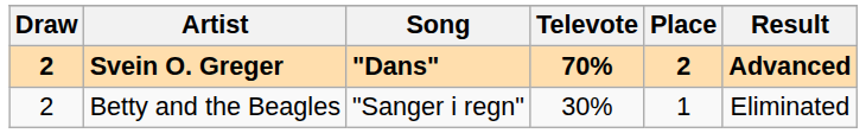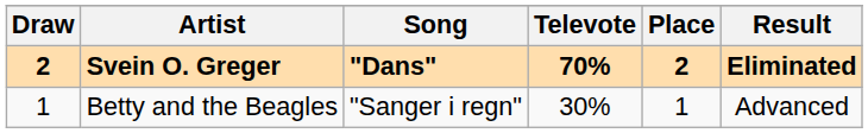 <table class="sortable wikitable" style="margin: 1em auto 1em auto; text-align:center">
 <tr>
 </tr>
 <tr>
 <th>Draw</th>
 <th>Artist</th>
 <th>Song</th>
 <th>Televote</th>
 <th>Place</th>
 <th>Result</th>
 </tr>
 <tr style="font-weight:bold; background:navajowhite;">
 <td>2</td>
 <td align="left">Svein O. Greger</td>
 <td align="left">"Dans"</td>
 <td>70%</td>
 <td>2</td>
-<td>Advanced</td>
+<td>Eliminated</td>
 </tr>
 <tr>
-<td>2</td>
+<td>1</td>
 <td align="left">Betty and the Beagles</td>
 <td align="left">"Sanger i regn"</td>
 <td>30%</td>
 <td>1</td>
-<td>Eliminated</td>
+<td>Advanced</td>
 </tr>
 </table>
